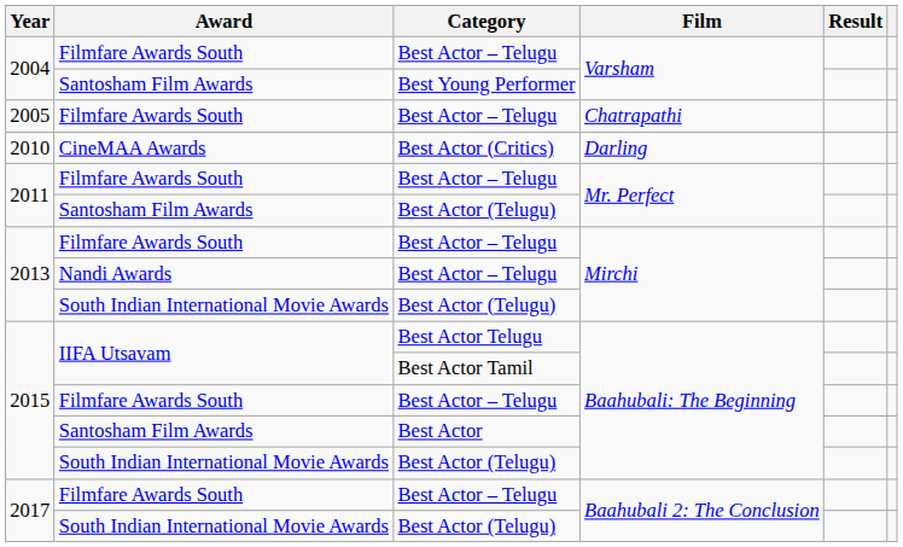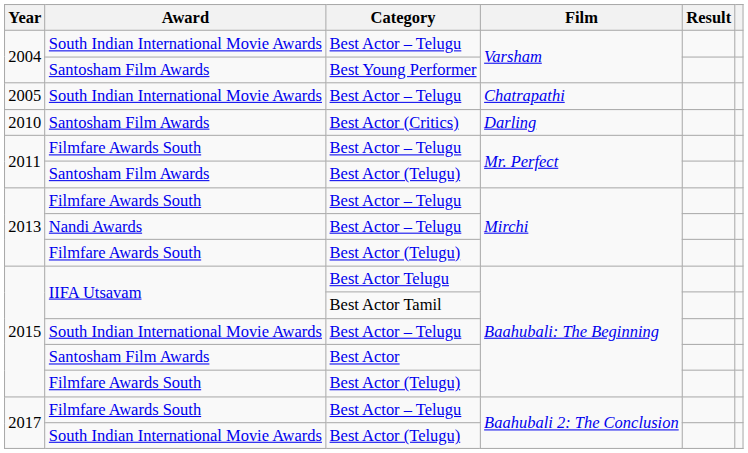 <table class="wikitable sortable">
 <tr>
 <th scope="col">Year</th>
 <th scope="col">Award</th>
 <th scope="col">Category</th>
 <th scope="col">Film</th>
 <th scope="col">Result</th>
 <th class="unsortable" scope="col"></th>
 </tr>
 <tr>
 <td rowspan="2">2004</td>
-<td><a href='#'>Filmfare Awards South</a></td>
+<td><a href='#'>South Indian International Movie Awards</a></td>
 <td><a href='#'>Best Actor – Telugu</a></td>
 <td rowspan="2"><em><a href='#'>Varsham</a></em></td>
 <td></td>
 <td style="text-align: center;"></td>
 </tr>
 <tr>
 <td><a href='#'>Santosham Film Awards</a></td>
 <td><a href='#'>Best Young Performer</a></td>
 <td></td>
 <td style="text-align: center;"></td>
 </tr>
 <tr>
 <td>2005</td>
-<td><a href='#'>Filmfare Awards South</a></td>
+<td><a href='#'>South Indian International Movie Awards</a></td>
 <td><a href='#'>Best Actor – Telugu</a></td>
 <td><em><a href='#'>Chatrapathi</a></em></td>
 <td></td>
 <td style="text-align: center;"></td>
 </tr>
 <tr>
 <td>2010</td>
-<td><a href='#'>CineMAA Awards</a></td>
+<td><a href='#'>Santosham Film Awards</a></td>
 <td><a href='#'>Best Actor (Critics)</a></td>
 <td><em><a href='#'>Darling</a></em></td>
 <td></td>
 <td style="text-align: center;"></td>
 </tr>
 <tr>
 <td rowspan="2">2011</td>
 <td><a href='#'>Filmfare Awards South</a></td>
 <td><a href='#'>Best Actor – Telugu</a></td>
 <td rowspan="2"><em><a href='#'>Mr. Perfect</a></em></td>
 <td></td>
 <td style="text-align: center;"></td>
 </tr>
 <tr>
 <td><a href='#'>Santosham Film Awards</a></td>
 <td><a href='#'>Best Actor (Telugu)</a></td>
 <td></td>
 <td style="text-align: center;"></td>
 </tr>
 <tr>
 <td rowspan="3">2013</td>
 <td><a href='#'>Filmfare Awards South</a></td>
 <td><a href='#'>Best Actor – Telugu</a></td>
 <td rowspan="3"><em><a href='#'>Mirchi</a></em></td>
 <td></td>
 <td style="text-align: center;"></td>
 </tr>
 <tr>
 <td><a href='#'>Nandi Awards</a></td>
 <td><a href='#'>Best Actor – Telugu</a></td>
 <td></td>
 <td style="text-align: center;"></td>
 </tr>
 <tr>
-<td><a href='#'>South Indian International Movie Awards</a></td>
+<td><a href='#'>Filmfare Awards South</a></td>
 <td><a href='#'>Best Actor (Telugu)</a></td>
 <td></td>
 <td style="text-align: center;"></td>
 </tr>
 <tr>
 <td rowspan="5">2015</td>
 <td rowspan="2"><a href='#'>IIFA Utsavam</a></td>
 <td><a href='#'>Best Actor  Telugu</a></td>
 <td rowspan="5"><em><a href='#'>Baahubali: The Beginning</a></em></td>
 <td></td>
 <td style="text-align: center;"></td>
 </tr>
 <tr>
 <td>Best Actor  Tamil</td>
 <td></td>
 <td style="text-align: center;"></td>
 </tr>
 <tr>
-<td><a href='#'>Filmfare Awards South</a></td>
+<td><a href='#'>South Indian International Movie Awards</a></td>
 <td><a href='#'>Best Actor – Telugu</a></td>
 <td></td>
 <td style="text-align: center;"></td>
 </tr>
 <tr>
 <td><a href='#'>Santosham Film Awards</a></td>
 <td><a href='#'>Best Actor</a></td>
 <td></td>
 <td style="text-align: center;"></td>
 </tr>
 <tr>
-<td><a href='#'>South Indian International Movie Awards</a></td>
+<td><a href='#'>Filmfare Awards South</a></td>
 <td><a href='#'>Best Actor (Telugu)</a></td>
 <td></td>
 <td style="text-align: center;"></td>
 </tr>
 <tr>
 <td rowspan="2">2017</td>
 <td><a href='#'>Filmfare Awards South</a></td>
 <td><a href='#'>Best Actor – Telugu</a></td>
 <td rowspan="2"><em><a href='#'>Baahubali 2: The Conclusion</a></em></td>
 <td></td>
 <td style="text-align: center;"></td>
 </tr>
 <tr>
 <td><a href='#'>South Indian International Movie Awards</a></td>
 <td><a href='#'>Best Actor (Telugu)</a></td>
 <td></td>
 <td style="text-align: center;"></td>
 </tr>
 </table>
